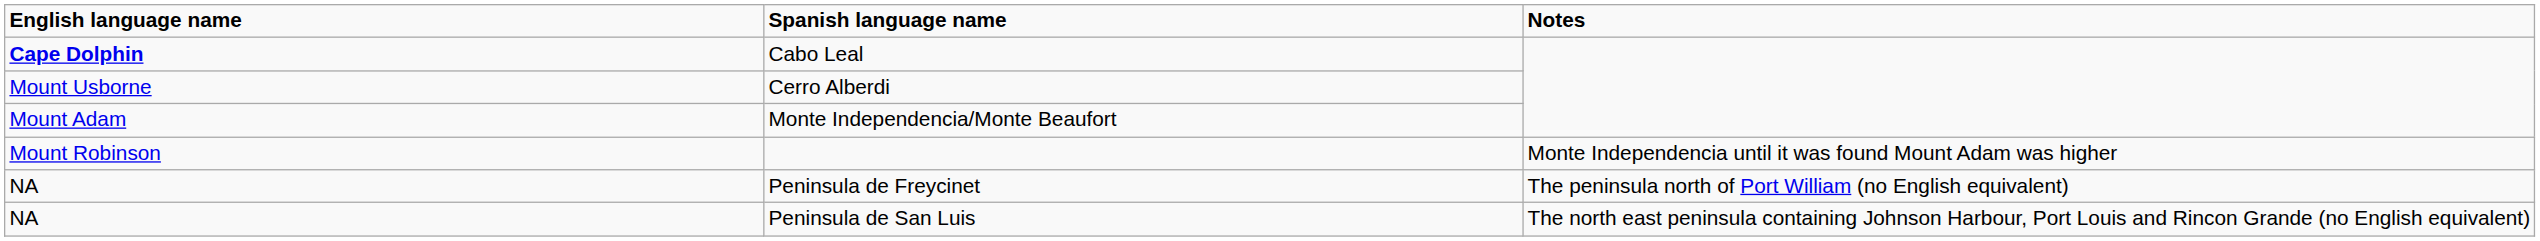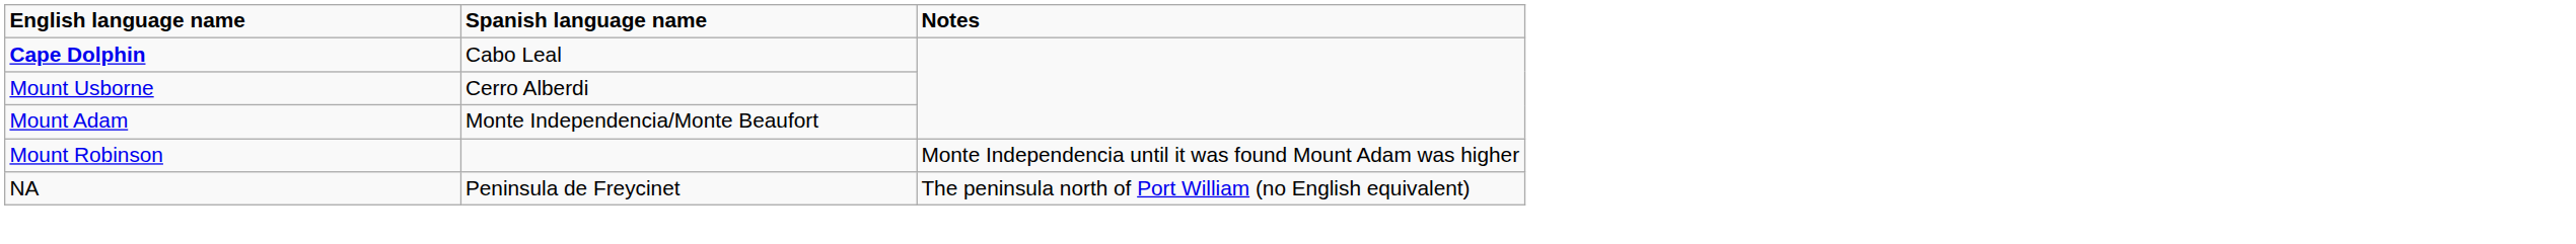 <table class="wikitable">
 <tr>
 <td style="width:30%"><strong>English language name</strong></td>
 <td style="width:30%"><strong>Spanish language name</strong></td>
 <td style="width:40%"><strong>Notes</strong></td>
 </tr>
 <tr valign="top">
 <td><strong><a href='#'>Cape Dolphin</a></strong></td>
 <td>Cabo Leal</td>
 </tr>
 <tr valign="top">
 <td><a href='#'>Mount Usborne</a></td>
 <td>Cerro Alberdi</td>
 </tr>
 <tr valign="top">
 <td><a href='#'>Mount Adam</a></td>
 <td>Monte Independencia/Monte Beaufort</td>
 </tr>
 <tr valign="top">
 <td><a href='#'>Mount Robinson</a></td>
 <td></td>
 <td>Monte Independencia until it was found Mount Adam was higher</td>
 </tr>
 <tr valign="top">
 <td>NA</td>
 <td>Peninsula de Freycinet</td>
 <td>The peninsula north of <a href='#'>Port William</a> (no English equivalent)</td>
 </tr>
-<tr valign="top">
-<td>NA</td>
-<td>Peninsula de San Luis</td>
-<td>The north east peninsula containing Johnson Harbour, Port Louis and Rincon Grande (no English equivalent)</td>
-</tr>
 </table>
